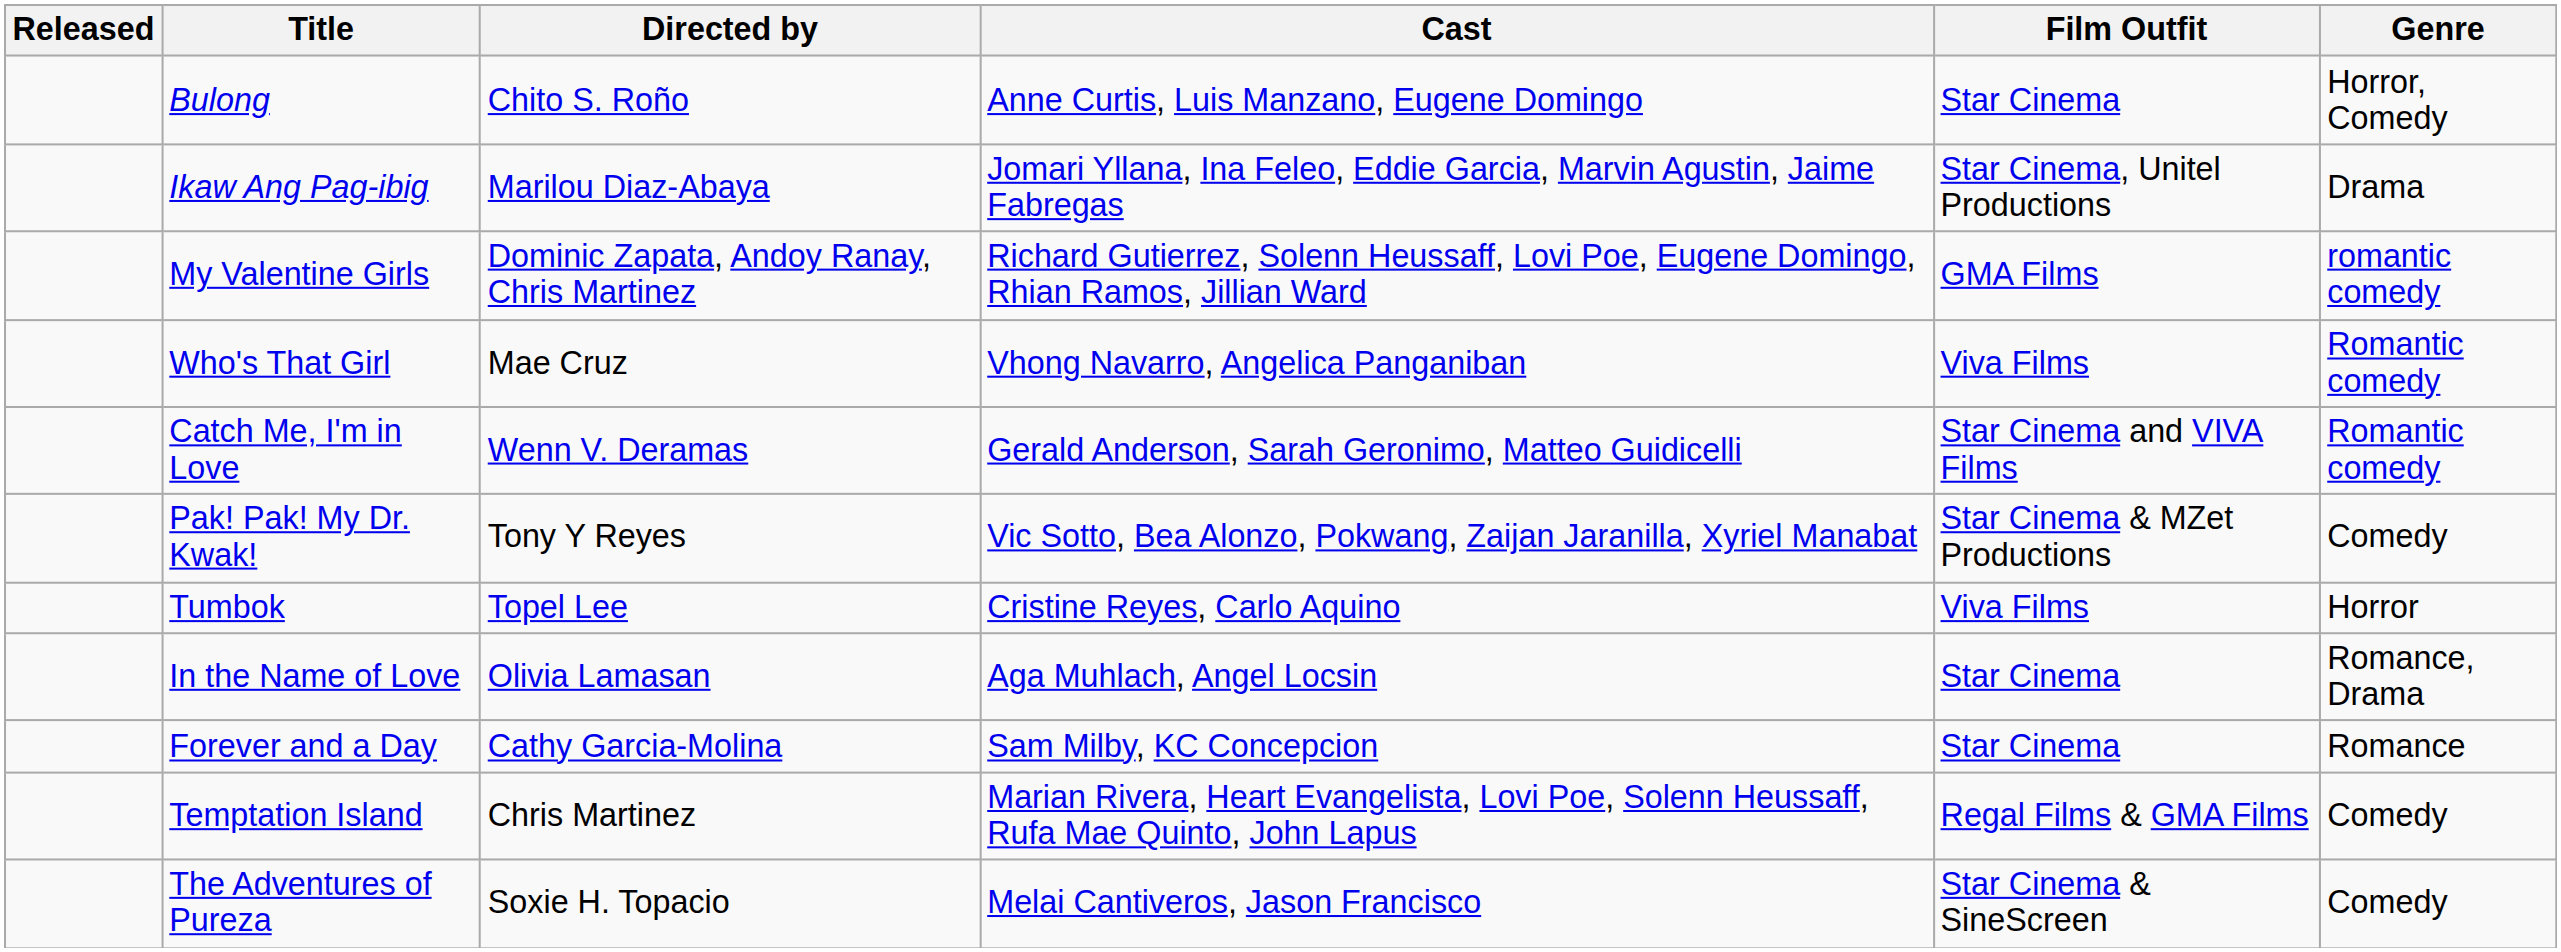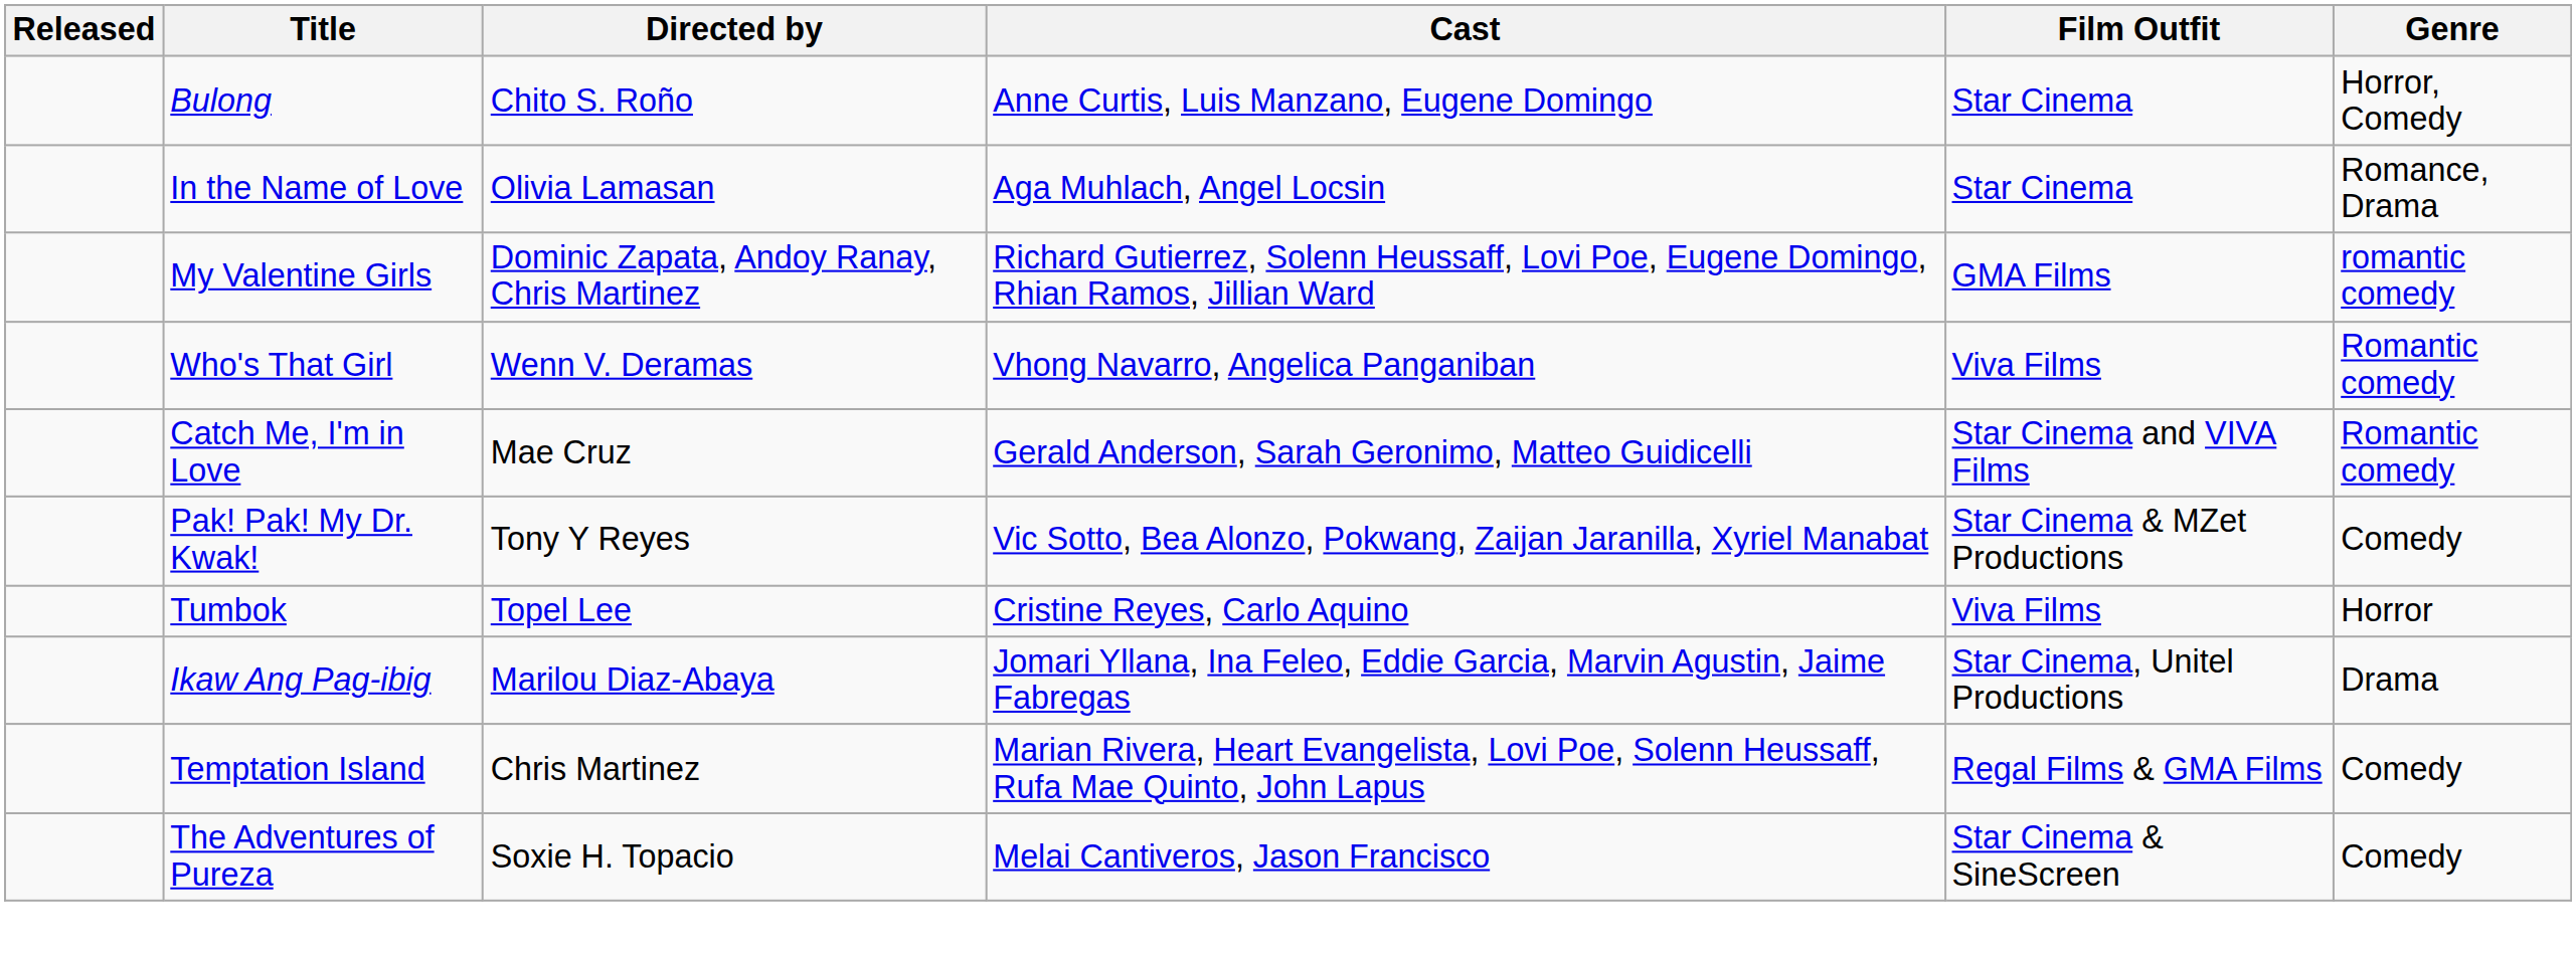 <table class="wikitable sortable" style="width:100%">
 <tr>
 <th>Released</th>
 <th>Title</th>
 <th>Directed by</th>
 <th>Cast</th>
 <th>Film Outfit</th>
 <th>Genre</th>
 </tr>
 <tr>
 <td></td>
 <td><em><a href='#'>Bulong</a></em></td>
 <td><a href='#'>Chito S. Roño</a></td>
 <td><a href='#'>Anne Curtis</a>, <a href='#'>Luis Manzano</a>, <a href='#'>Eugene Domingo</a></td>
 <td><a href='#'>Star Cinema</a></td>
 <td>Horror, Comedy</td>
 </tr>
 <tr>
 <td></td>
-<td><em><a href='#'>Ikaw Ang Pag-ibig</a></em></td>
-<td><a href='#'>Marilou Diaz-Abaya</a></td>
-<td><a href='#'>Jomari Yllana</a>, <a href='#'>Ina Feleo</a>, <a href='#'>Eddie Garcia</a>, <a href='#'>Marvin Agustin</a>, <a href='#'>Jaime Fabregas</a></td>
-<td><a href='#'>Star Cinema</a>, Unitel Productions</td>
-<td>Drama</td>
+<td><a href='#'>In the Name of Love</a></td>
+<td><a href='#'>Olivia Lamasan</a></td>
+<td><a href='#'>Aga Muhlach</a>, <a href='#'>Angel Locsin</a></td>
+<td><a href='#'>Star Cinema</a></td>
+<td>Romance, Drama</td>
 </tr>
 <tr>
 <td></td>
 <td><a href='#'>My Valentine Girls</a></td>
 <td><a href='#'>Dominic Zapata</a>, <a href='#'>Andoy Ranay</a>, <a href='#'>Chris Martinez</a></td>
 <td><a href='#'>Richard Gutierrez</a>, <a href='#'>Solenn Heussaff</a>, <a href='#'>Lovi Poe</a>, <a href='#'>Eugene Domingo</a>, <a href='#'>Rhian Ramos</a>, <a href='#'>Jillian Ward</a></td>
 <td><a href='#'>GMA Films</a></td>
 <td><a href='#'>romantic comedy</a></td>
 </tr>
 <tr>
 <td></td>
 <td><a href='#'>Who's That Girl</a></td>
-<td>Mae Cruz</td>
+<td><a href='#'>Wenn V. Deramas</a></td>
 <td><a href='#'>Vhong Navarro</a>, <a href='#'>Angelica Panganiban</a></td>
 <td><a href='#'>Viva Films</a></td>
 <td><a href='#'>Romantic comedy</a></td>
 </tr>
 <tr>
 <td></td>
 <td><a href='#'>Catch Me, I'm in Love</a></td>
-<td><a href='#'>Wenn V. Deramas</a></td>
+<td>Mae Cruz</td>
 <td><a href='#'>Gerald Anderson</a>, <a href='#'>Sarah Geronimo</a>, <a href='#'>Matteo Guidicelli</a></td>
 <td><a href='#'>Star Cinema</a> and <a href='#'>VIVA Films</a></td>
 <td><a href='#'>Romantic comedy</a></td>
 </tr>
 <tr>
 <td></td>
 <td><a href='#'>Pak! Pak! My Dr. Kwak!</a></td>
 <td>Tony Y Reyes</td>
 <td><a href='#'>Vic Sotto</a>, <a href='#'>Bea Alonzo</a>, <a href='#'>Pokwang</a>, <a href='#'>Zaijan Jaranilla</a>, <a href='#'>Xyriel Manabat</a></td>
 <td><a href='#'>Star Cinema</a> & MZet Productions</td>
 <td>Comedy</td>
 </tr>
 <tr>
 <td></td>
 <td><a href='#'>Tumbok</a></td>
 <td><a href='#'>Topel Lee</a></td>
 <td><a href='#'>Cristine Reyes</a>, <a href='#'>Carlo Aquino</a></td>
 <td><a href='#'>Viva Films</a></td>
 <td>Horror</td>
 </tr>
 <tr>
 <td></td>
-<td><a href='#'>In the Name of Love</a></td>
-<td><a href='#'>Olivia Lamasan</a></td>
-<td><a href='#'>Aga Muhlach</a>, <a href='#'>Angel Locsin</a></td>
-<td><a href='#'>Star Cinema</a></td>
-<td>Romance, Drama</td>
-</tr>
-<tr>
-<td></td>
-<td><a href='#'>Forever and a Day</a></td>
-<td><a href='#'>Cathy Garcia-Molina</a></td>
-<td><a href='#'>Sam Milby</a>, <a href='#'>KC Concepcion</a></td>
-<td><a href='#'>Star Cinema</a></td>
-<td>Romance</td>
+<td><em><a href='#'>Ikaw Ang Pag-ibig</a></em></td>
+<td><a href='#'>Marilou Diaz-Abaya</a></td>
+<td><a href='#'>Jomari Yllana</a>, <a href='#'>Ina Feleo</a>, <a href='#'>Eddie Garcia</a>, <a href='#'>Marvin Agustin</a>, <a href='#'>Jaime Fabregas</a></td>
+<td><a href='#'>Star Cinema</a>, Unitel Productions</td>
+<td>Drama</td>
 </tr>
 <tr>
 <td></td>
 <td><a href='#'>Temptation Island</a></td>
 <td>Chris Martinez</td>
 <td><a href='#'>Marian Rivera</a>, <a href='#'>Heart Evangelista</a>, <a href='#'>Lovi Poe</a>, <a href='#'>Solenn Heussaff</a>, <a href='#'>Rufa Mae Quinto</a>, <a href='#'>John Lapus</a></td>
 <td><a href='#'>Regal Films</a> & <a href='#'>GMA Films</a></td>
 <td>Comedy</td>
 </tr>
 <tr>
 <td></td>
 <td><a href='#'>The Adventures of Pureza</a></td>
 <td>Soxie H. Topacio</td>
 <td><a href='#'>Melai Cantiveros</a>, <a href='#'>Jason Francisco</a></td>
 <td><a href='#'>Star Cinema</a> & SineScreen</td>
 <td>Comedy</td>
 </tr>
 </table>
